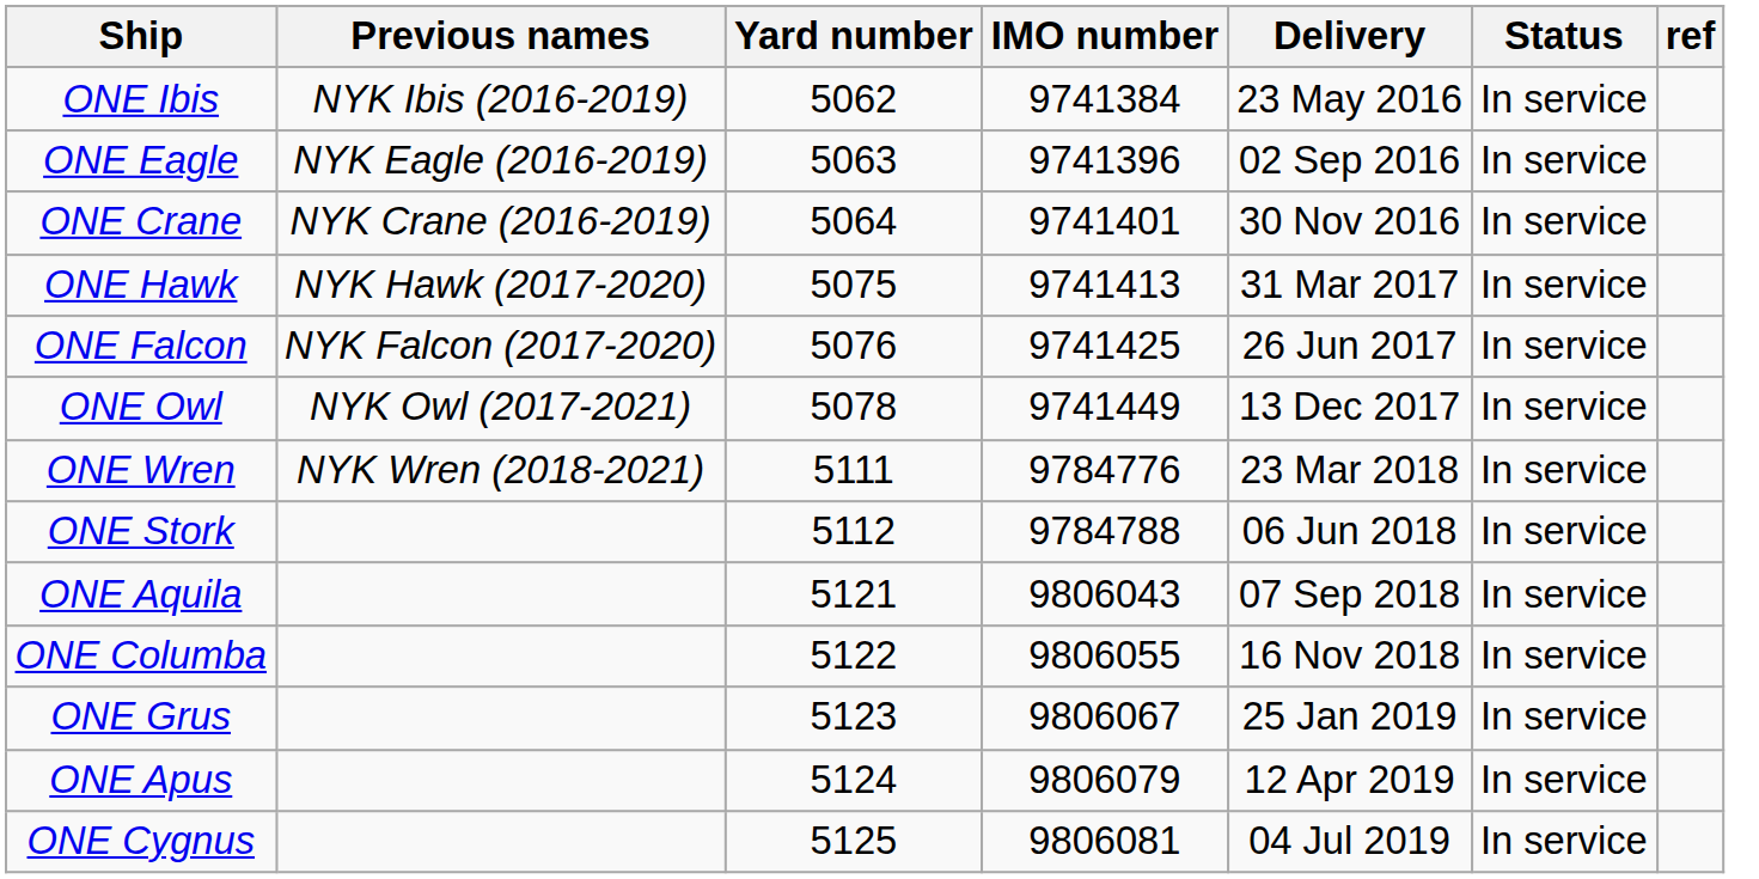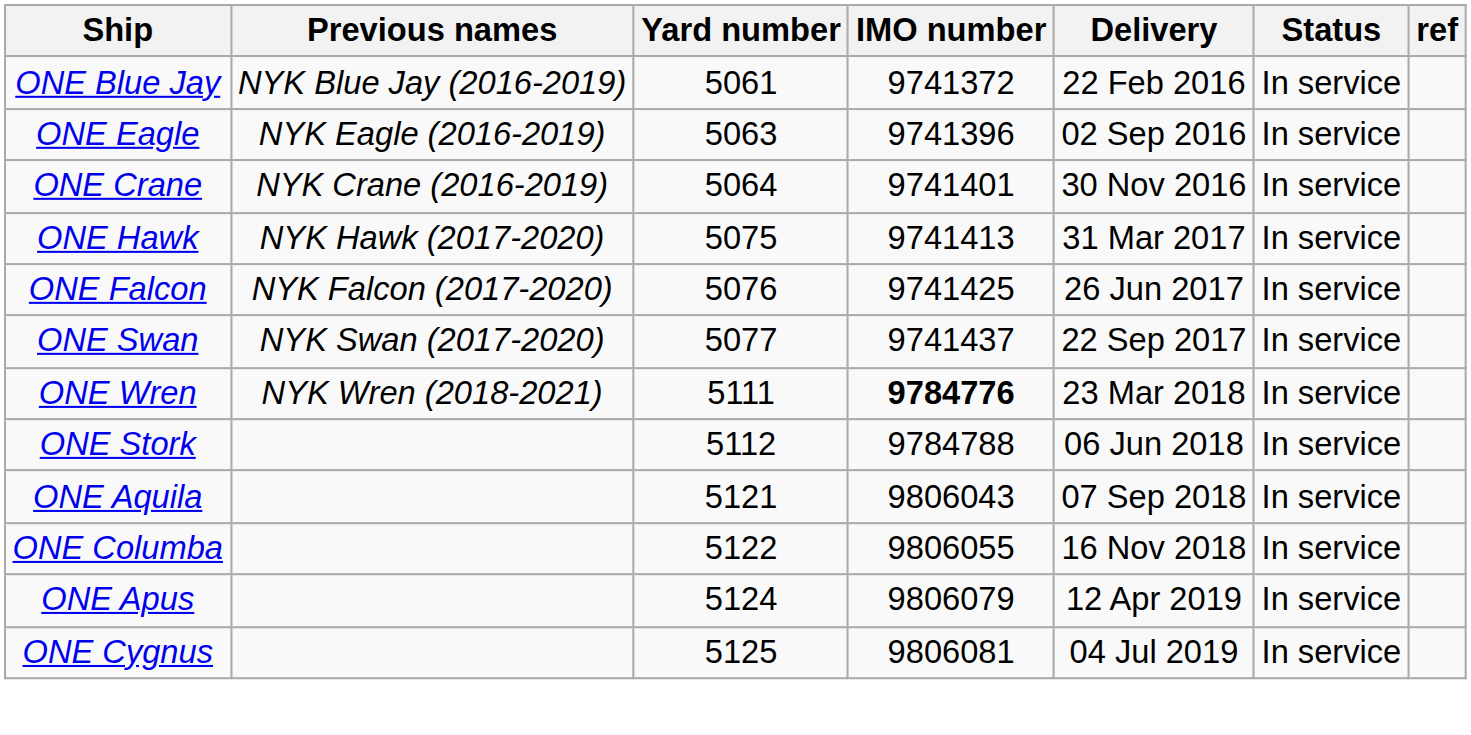 <table class="wikitable" style="text-align:center">
 <tr>
 <th>Ship</th>
 <th>Previous names</th>
 <th>Yard number</th>
 <th>IMO number</th>
 <th>Delivery</th>
 <th>Status</th>
 <th>ref</th>
 </tr>
 <tr>
-<td><em><a href='#'>ONE Ibis</a></em></td>
-<td><em>NYK Ibis (2016-2019)</em></td>
-<td>5062</td>
-<td>9741384</td>
-<td>23 May 2016</td>
+<td><em><a href='#'>ONE Blue Jay</a></em></td>
+<td><em>NYK Blue Jay (2016-2019)</em></td>
+<td>5061</td>
+<td>9741372</td>
+<td>22 Feb 2016</td>
 <td>In service</td>
 <td></td>
 </tr>
 <tr>
 <td><em><a href='#'>ONE Eagle</a></em></td>
 <td><em>NYK Eagle (2016-2019)</em></td>
 <td>5063</td>
 <td>9741396</td>
 <td>02 Sep 2016</td>
 <td>In service</td>
 <td></td>
 </tr>
 <tr>
 <td><em><a href='#'>ONE Crane</a></em></td>
 <td><em>NYK Crane (2016-2019)</em></td>
 <td>5064</td>
 <td>9741401</td>
 <td>30 Nov 2016</td>
 <td>In service</td>
 <td></td>
 </tr>
 <tr>
 <td><em><a href='#'>ONE Hawk</a></em></td>
 <td><em>NYK Hawk (2017-2020)</em></td>
 <td>5075</td>
 <td>9741413</td>
 <td>31 Mar 2017</td>
 <td>In service</td>
 <td></td>
 </tr>
 <tr>
 <td><em><a href='#'>ONE Falcon</a></em></td>
 <td><em>NYK Falcon (2017-2020)</em></td>
 <td>5076</td>
 <td>9741425</td>
 <td>26 Jun 2017</td>
 <td>In service</td>
 <td></td>
 </tr>
 <tr>
-<td><em><a href='#'>ONE Owl</a></em></td>
-<td><em>NYK Owl (2017-2021)</em></td>
-<td>5078</td>
-<td>9741449</td>
-<td>13 Dec 2017</td>
+<td><em><a href='#'>ONE Swan</a></em></td>
+<td><em>NYK Swan (2017-2020)</em></td>
+<td>5077</td>
+<td>9741437</td>
+<td>22 Sep 2017</td>
 <td>In service</td>
 <td></td>
 </tr>
 <tr>
 <td><em><a href='#'>ONE Wren</a></em></td>
 <td><em>NYK Wren (2018-2021)</em></td>
 <td>5111</td>
-<td>9784776</td>
+<td><strong>9784776</strong></td>
 <td>23 Mar 2018</td>
 <td>In service</td>
 <td></td>
 </tr>
 <tr>
 <td><em><a href='#'>ONE Stork</a></em></td>
 <td></td>
 <td>5112</td>
 <td>9784788</td>
 <td>06 Jun 2018</td>
 <td>In service</td>
 <td></td>
 </tr>
 <tr>
 <td><em><a href='#'>ONE Aquila</a></em></td>
 <td></td>
 <td>5121</td>
 <td>9806043</td>
 <td>07 Sep 2018</td>
 <td>In service</td>
 <td></td>
 </tr>
 <tr>
 <td><em><a href='#'>ONE Columba</a></em></td>
 <td></td>
 <td>5122</td>
 <td>9806055</td>
 <td>16 Nov 2018</td>
 <td>In service</td>
 <td></td>
 </tr>
 <tr>
-<td><em><a href='#'>ONE Grus</a></em></td>
-<td></td>
-<td>5123</td>
-<td>9806067</td>
-<td>25 Jan 2019</td>
-<td>In service</td>
-<td></td>
-</tr>
-<tr>
 <td><em><a href='#'>ONE Apus</a></em></td>
 <td></td>
 <td>5124</td>
 <td>9806079</td>
 <td>12 Apr 2019</td>
 <td>In service</td>
 <td></td>
 </tr>
 <tr>
 <td><em><a href='#'>ONE Cygnus</a></em></td>
 <td></td>
 <td>5125</td>
 <td>9806081</td>
 <td>04 Jul 2019</td>
 <td>In service</td>
 <td></td>
 </tr>
 </table>
